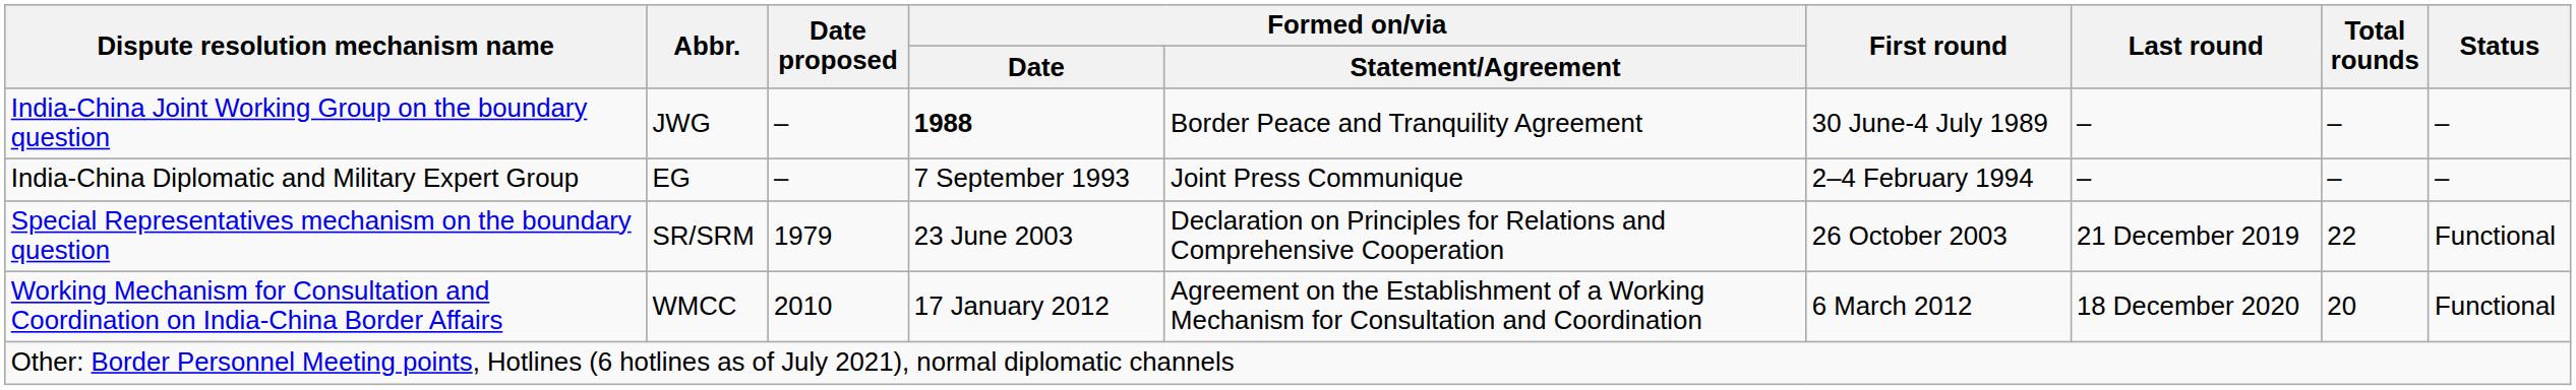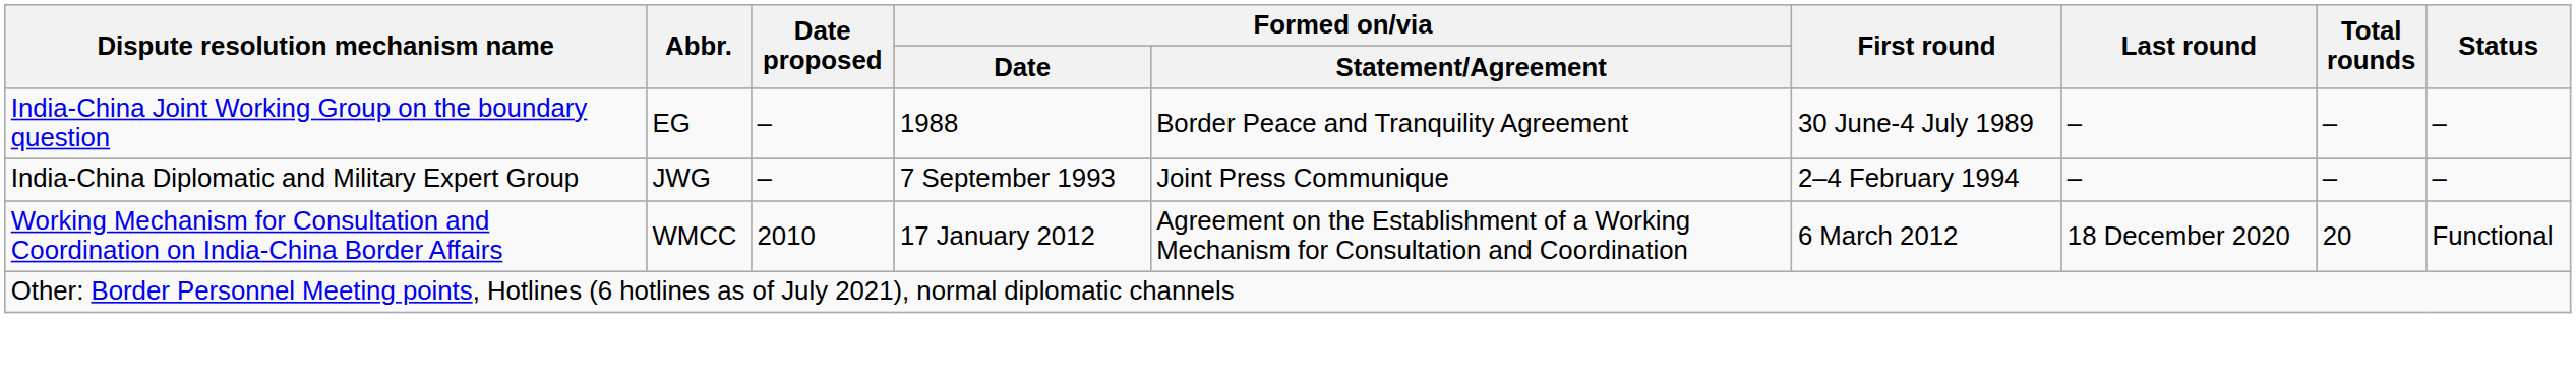 <table class="wikitable">
 <tr>
 <th rowspan="2" width="25%">Dispute resolution mechanism name</th>
 <th rowspan="2">Abbr.</th>
 <th rowspan="2">Date<br>proposed</th>
 <th colspan="2" width="35%">Formed on/via</th>
 <th rowspan="2">First round</th>
 <th rowspan="2">Last round</th>
 <th rowspan="2">Total<br>rounds</th>
 <th rowspan="2">Status</th>
 </tr>
 <tr>
 <th width="10%">Date</th>
 <th width="25%">Statement/Agreement</th>
 </tr>
 <tr>
 <td><a href='#'>India-China Joint Working Group on the boundary question</a></td>
-<td>JWG</td>
+<td>EG</td>
 <td>–</td>
-<td><strong>1988</strong></td>
+<td>1988</td>
 <td>Border Peace and Tranquility Agreement</td>
 <td>30 June-4 July 1989</td>
 <td>–</td>
 <td>–</td>
 <td>–</td>
 </tr>
 <tr>
 <td>India-China Diplomatic and Military Expert Group</td>
-<td>EG</td>
+<td>JWG</td>
 <td>–</td>
 <td>7 September 1993</td>
 <td>Joint Press Communique</td>
 <td>2–4 February 1994</td>
 <td>–</td>
 <td>–</td>
 <td>–</td>
-</tr>
-<tr>
-<td><a href='#'>Special Representatives mechanism on the boundary question</a></td>
-<td>SR/SRM</td>
-<td>1979</td>
-<td>23 June 2003</td>
-<td>Declaration on Principles for Relations and Comprehensive Cooperation</td>
-<td>26 October 2003</td>
-<td>21 December 2019</td>
-<td>22</td>
-<td>Functional</td>
 </tr>
 <tr>
 <td><a href='#'>Working Mechanism for Consultation and Coordination on India-China Border Affairs</a></td>
 <td>WMCC</td>
 <td>2010</td>
 <td>17 January 2012</td>
 <td>Agreement on the Establishment of a Working Mechanism for Consultation and Coordination</td>
 <td>6 March 2012</td>
 <td>18 December 2020</td>
 <td>20</td>
 <td>Functional</td>
 </tr>
 <tr>
 <td colspan="9">Other: <a href='#'>Border Personnel Meeting points</a>, Hotlines (6 hotlines as of July 2021), normal diplomatic channels</td>
 </tr>
 </table>
